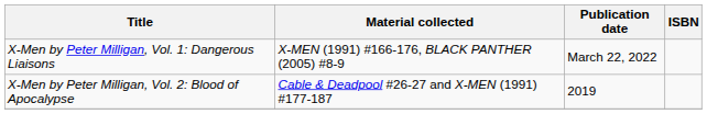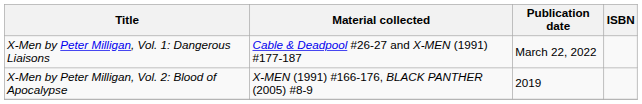 <table class="wikitable">
 <tr>
 <th>Title</th>
 <th>Material collected</th>
 <th>Publication date</th>
 <th>ISBN</th>
 </tr>
 <tr>
 <td><em>X-Men by <a href='#'>Peter Milligan</a>, Vol. 1: Dangerous Liaisons</em></td>
-<td><em>X-MEN</em> (1991) #166-176, <em>BLACK PANTHER</em> (2005) #8-9</td>
+<td><em><a href='#'>Cable & Deadpool</a></em> #26-27 and <em>X-MEN</em> (1991) #177-187</td>
 <td>March 22, 2022</td>
 <td></td>
 </tr>
 <tr>
 <td><em>X-Men by Peter Milligan, Vol. 2: Blood of Apocalypse</em></td>
-<td><em><a href='#'>Cable & Deadpool</a></em> #26-27 and <em>X-MEN</em> (1991) #177-187</td>
+<td><em>X-MEN</em> (1991) #166-176, <em>BLACK PANTHER</em> (2005) #8-9</td>
 <td>2019</td>
 <td></td>
 </tr>
 <tr>
 </tr>
 </table>
